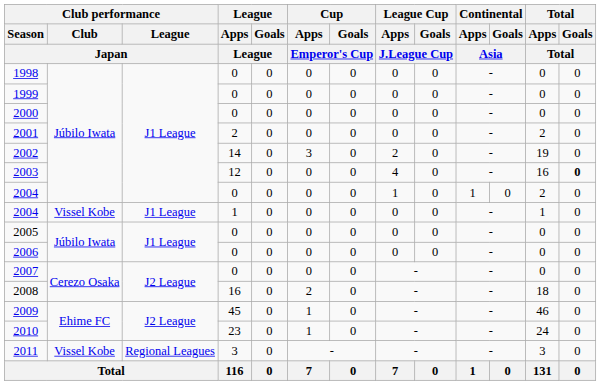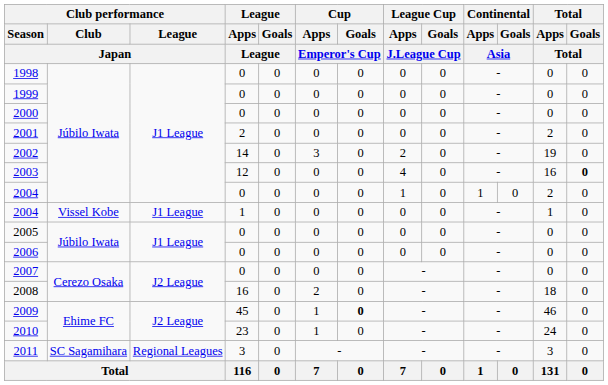 <table class="wikitable" style="text-align:center;">
 <tr>
 <th colspan=3>Club performance</th>
 <th colspan=2>League</th>
 <th colspan=2>Cup</th>
 <th colspan=2>League Cup</th>
 <th colspan=2>Continental</th>
 <th colspan=2>Total</th>
 </tr>
 <tr>
 <th>Season</th>
 <th>Club</th>
 <th>League</th>
 <th>Apps</th>
 <th>Goals</th>
 <th>Apps</th>
 <th>Goals</th>
 <th>Apps</th>
 <th>Goals</th>
 <th>Apps</th>
 <th>Goals</th>
 <th>Apps</th>
 <th>Goals</th>
 </tr>
 <tr>
 <th colspan=3>Japan</th>
 <th colspan=2>League</th>
 <th colspan=2><a href='#'>Emperor's Cup</a></th>
 <th colspan=2><a href='#'>J.League Cup</a></th>
 <th colspan=2><a href='#'>Asia</a></th>
 <th colspan=2>Total</th>
 </tr>
 <tr>
 <td><a href='#'>1998</a></td>
 <td rowspan="7"><a href='#'>Júbilo Iwata</a></td>
 <td rowspan="7"><a href='#'>J1 League</a></td>
 <td>0</td>
 <td>0</td>
 <td>0</td>
 <td>0</td>
 <td>0</td>
 <td>0</td>
 <td colspan="2">-</td>
 <td>0</td>
 <td>0</td>
 </tr>
 <tr>
 <td><a href='#'>1999</a></td>
 <td>0</td>
 <td>0</td>
 <td>0</td>
 <td>0</td>
 <td>0</td>
 <td>0</td>
 <td colspan="2">-</td>
 <td>0</td>
 <td>0</td>
 </tr>
 <tr>
 <td><a href='#'>2000</a></td>
 <td>0</td>
 <td>0</td>
 <td>0</td>
 <td>0</td>
 <td>0</td>
 <td>0</td>
 <td colspan="2">-</td>
 <td>0</td>
 <td>0</td>
 </tr>
 <tr>
 <td><a href='#'>2001</a></td>
 <td>2</td>
 <td>0</td>
 <td>0</td>
 <td>0</td>
 <td>0</td>
 <td>0</td>
 <td colspan="2">-</td>
 <td>2</td>
 <td>0</td>
 </tr>
 <tr>
 <td><a href='#'>2002</a></td>
 <td>14</td>
 <td>0</td>
 <td>3</td>
 <td>0</td>
 <td>2</td>
 <td>0</td>
 <td colspan="2">-</td>
 <td>19</td>
 <td>0</td>
 </tr>
 <tr>
 <td><a href='#'>2003</a></td>
 <td>12</td>
 <td>0</td>
 <td>0</td>
 <td>0</td>
 <td>4</td>
 <td>0</td>
 <td colspan="2">-</td>
 <td>16</td>
 <td><strong>0</strong></td>
 </tr>
 <tr>
 <td><a href='#'>2004</a></td>
 <td>0</td>
 <td>0</td>
 <td>0</td>
 <td>0</td>
 <td>1</td>
 <td>0</td>
 <td>1</td>
 <td>0</td>
 <td>2</td>
 <td>0</td>
 </tr>
 <tr>
 <td><a href='#'>2004</a></td>
 <td><a href='#'>Vissel Kobe</a></td>
 <td><a href='#'>J1 League</a></td>
 <td>1</td>
 <td>0</td>
 <td>0</td>
 <td>0</td>
 <td>0</td>
 <td>0</td>
 <td colspan="2">-</td>
 <td>1</td>
 <td>0</td>
 </tr>
 <tr>
 <td>2005</td>
 <td rowspan="2"><a href='#'>Júbilo Iwata</a></td>
 <td rowspan="2"><a href='#'>J1 League</a></td>
 <td>0</td>
 <td>0</td>
 <td>0</td>
 <td>0</td>
 <td>0</td>
 <td>0</td>
 <td colspan="2">-</td>
 <td>0</td>
 <td>0</td>
 </tr>
 <tr>
 <td><a href='#'>2006</a></td>
 <td>0</td>
 <td>0</td>
 <td>0</td>
 <td>0</td>
 <td>0</td>
 <td>0</td>
 <td colspan="2">-</td>
 <td>0</td>
 <td>0</td>
 </tr>
 <tr>
 <td><a href='#'>2007</a></td>
 <td rowspan="2"><a href='#'>Cerezo Osaka</a></td>
 <td rowspan="2"><a href='#'>J2 League</a></td>
 <td>0</td>
 <td>0</td>
 <td>0</td>
 <td>0</td>
 <td colspan="2">-</td>
 <td colspan="2">-</td>
 <td>0</td>
 <td>0</td>
 </tr>
 <tr>
 <td>2008</td>
 <td>16</td>
 <td>0</td>
 <td>2</td>
 <td>0</td>
 <td colspan="2">-</td>
 <td colspan="2">-</td>
 <td>18</td>
 <td>0</td>
 </tr>
 <tr>
 <td><a href='#'>2009</a></td>
 <td rowspan="2"><a href='#'>Ehime FC</a></td>
 <td rowspan="2"><a href='#'>J2 League</a></td>
 <td>45</td>
 <td>0</td>
 <td>1</td>
-<td>0</td>
+<td><strong>0</strong></td>
 <td colspan="2">-</td>
 <td colspan="2">-</td>
 <td>46</td>
 <td>0</td>
 </tr>
 <tr>
 <td><a href='#'>2010</a></td>
 <td>23</td>
 <td>0</td>
 <td>1</td>
 <td>0</td>
 <td colspan="2">-</td>
 <td colspan="2">-</td>
 <td>24</td>
 <td>0</td>
 </tr>
 <tr>
 <td><a href='#'>2011</a></td>
-<td><a href='#'>Vissel Kobe</a></td>
+<td><a href='#'>SC Sagamihara</a></td>
 <td><a href='#'>Regional Leagues</a></td>
 <td>3</td>
 <td>0</td>
 <td colspan="2">-</td>
 <td colspan="2">-</td>
 <td colspan="2">-</td>
 <td>3</td>
 <td>0</td>
 </tr>
 <tr>
 <th colspan=3>Total</th>
 <th>116</th>
 <th>0</th>
 <th>7</th>
 <th>0</th>
 <th>7</th>
 <th>0</th>
 <th>1</th>
 <th>0</th>
 <th>131</th>
 <th>0</th>
 </tr>
 </table>
